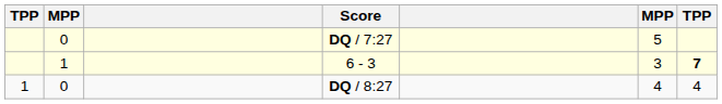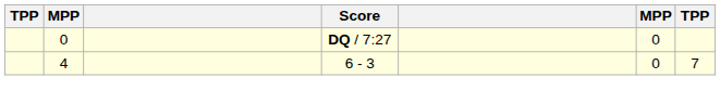 <table class="wikitable" style="text-align: center;" |>
 <tr>
 <th width="35">TPP</th>
 <th width="35">MPP</th>
 <th width="250"></th>
 <th width="75">Score</th>
 <th width="250"></th>
 <th width="35">MPP</th>
 <th width="35">TPP</th>
 </tr>
 <tr bgcolor=lightyellow>
 <td></td>
 <td>0</td>
 <td style="text-align:left;"></td>
 <td><strong>DQ</strong> / 7:27</td>
 <td style="text-align:left;"><strong></strong></td>
-<td>5</td>
+<td>0</td>
 <td></td>
 </tr>
 <tr bgcolor=lightyellow>
 <td></td>
-<td>1</td>
+<td>4</td>
 <td style="text-align:left;"><strong></strong></td>
 <td>6 - 3</td>
 <td style="text-align:left;"></td>
-<td>3</td>
-<td><strong>7</strong></td>
-</tr>
-<tr>
-<td>1</td>
 <td>0</td>
-<td style="text-align:left;"><strong></strong></td>
-<td><strong>DQ</strong> / 8:27</td>
-<td style="text-align:left;"></td>
-<td>4</td>
-<td>4</td>
+<td>7</td>
 </tr>
 </table>
